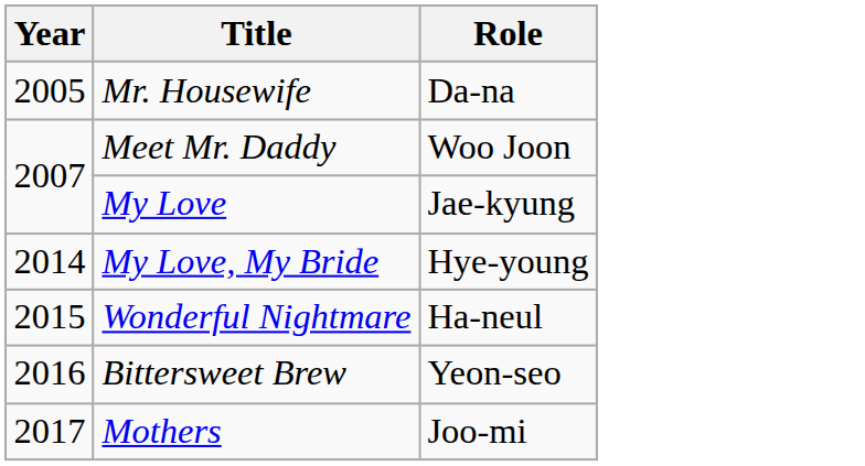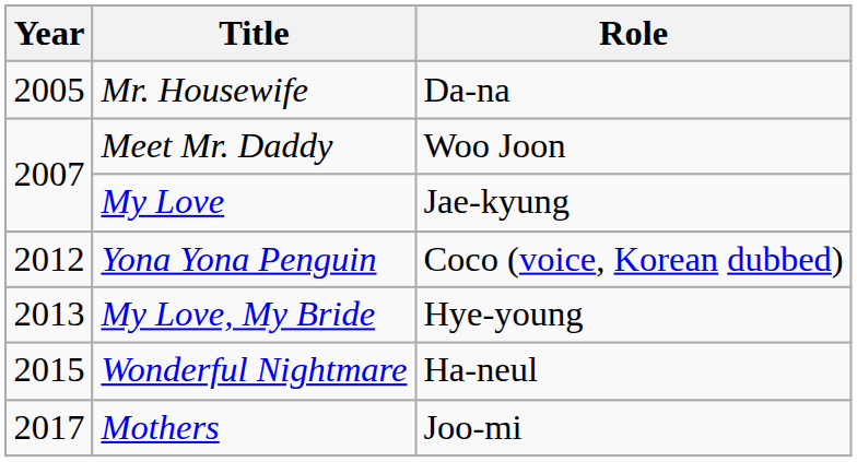 <table class="wikitable sortable">
 <tr>
 <th>Year</th>
 <th>Title</th>
 <th>Role</th>
 </tr>
 <tr>
 <td>2005</td>
 <td><em>Mr. Housewife</em> </td>
 <td>Da-na</td>
 </tr>
 <tr>
 <td rowspan=2>2007</td>
 <td><em>Meet Mr. Daddy</em> </td>
 <td>Woo Joon</td>
 </tr>
 <tr>
 <td><em><a href='#'>My Love</a></em></td>
 <td>Jae-kyung</td>
 </tr>
 <tr>
-<td>2014</td>
+<td>2012</td>
+<td><em><a href='#'>Yona Yona Penguin</a></em></td>
+<td>Coco (<a href='#'>voice</a>, <a href='#'>Korean</a> <a href='#'>dubbed</a>)</td>
+</tr>
+<tr>
+<td>2013</td>
 <td><em><a href='#'>My Love, My Bride</a></em></td>
 <td>Hye-young</td>
 </tr>
 <tr>
 <td>2015</td>
 <td><em><a href='#'>Wonderful Nightmare</a></em></td>
 <td>Ha-neul</td>
 </tr>
 <tr>
-<td>2016</td>
-<td><em>Bittersweet Brew</em></td>
-<td>Yeon-seo</td>
-</tr>
-<tr>
 <td>2017</td>
 <td><em><a href='#'>Mothers</a></em></td>
 <td>Joo-mi</td>
 </tr>
 </table>
